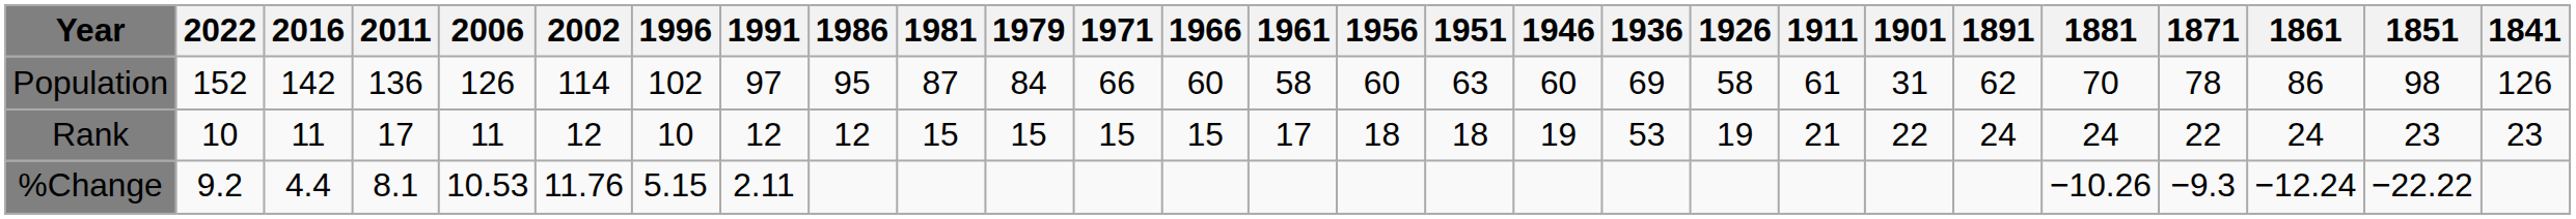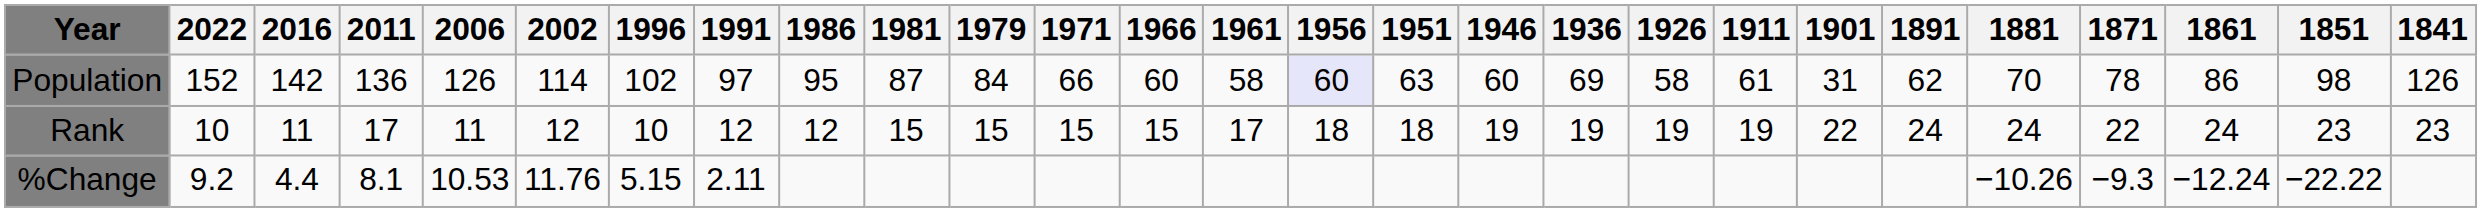 <table class="wikitable">
 <tr>
 <th style="background:grey;">Year</th>
 <th>2022</th>
 <th>2016</th>
 <th>2011</th>
 <th>2006</th>
 <th>2002</th>
 <th>1996</th>
 <th>1991</th>
 <th>1986</th>
 <th>1981</th>
 <th>1979</th>
 <th>1971</th>
 <th>1966</th>
 <th>1961</th>
 <th>1956</th>
 <th>1951</th>
 <th>1946</th>
 <th>1936</th>
 <th>1926</th>
 <th>1911</th>
 <th>1901</th>
 <th>1891</th>
 <th>1881</th>
 <th>1871</th>
 <th>1861</th>
 <th>1851</th>
 <th>1841</th>
 </tr>
 <tr align="center">
 <td style="background:grey;">Population</td>
 <td>152</td>
 <td>142</td>
 <td>136</td>
 <td>126</td>
 <td>114</td>
 <td>102</td>
 <td>97</td>
 <td>95</td>
 <td>87</td>
 <td>84</td>
 <td>66</td>
 <td>60</td>
 <td>58</td>
-<td>60</td>
+<td style="background: lavender;">60</td>
 <td>63</td>
 <td>60</td>
 <td>69</td>
 <td>58</td>
 <td>61</td>
 <td>31</td>
 <td>62</td>
 <td>70</td>
 <td>78</td>
 <td>86</td>
 <td>98</td>
 <td>126</td>
 </tr>
 <tr align="center">
 <td style="background:grey;">Rank</td>
 <td>10</td>
 <td>11</td>
 <td>17</td>
 <td>11</td>
 <td>12</td>
 <td>10</td>
 <td>12</td>
 <td>12</td>
 <td>15</td>
 <td>15</td>
 <td>15</td>
 <td>15</td>
 <td>17</td>
 <td>18</td>
 <td>18</td>
 <td>19</td>
-<td>53</td>
 <td>19</td>
-<td>21</td>
+<td>19</td>
+<td>19</td>
 <td>22</td>
 <td>24</td>
 <td>24</td>
 <td>22</td>
 <td>24</td>
 <td>23</td>
 <td>23</td>
 </tr>
 <tr align="center">
 <td style="background:grey;">%Change</td>
 <td>9.2</td>
 <td>4.4</td>
 <td>8.1</td>
 <td>10.53</td>
 <td>11.76</td>
 <td>5.15</td>
 <td>2.11</td>
 <td></td>
 <td></td>
 <td></td>
 <td></td>
 <td></td>
 <td></td>
 <td></td>
 <td></td>
 <td></td>
 <td></td>
 <td></td>
 <td></td>
 <td></td>
 <td></td>
 <td>−10.26</td>
 <td>−9.3</td>
 <td>−12.24</td>
 <td>−22.22</td>
 <td></td>
 </tr>
 </table>
